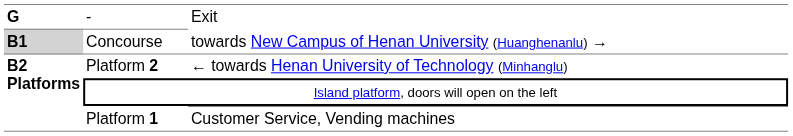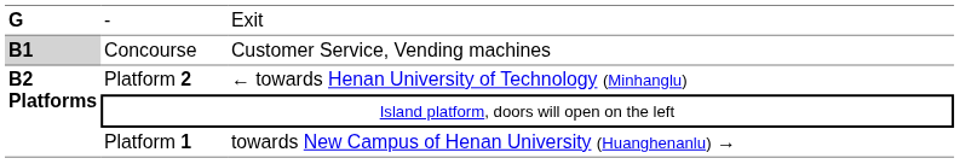 <table table border=0 cellspacing=0 cellpadding=3>
 <tr>
 <td style="border-top:solid 1px gray;" width=50 valign=top><strong>G</strong></td>
 <td style="border-top:solid 1px gray;" width=100 valign=top>-</td>
 <td style="border-top:solid 1px gray;" width=600 valign=top>Exit</td>
 </tr>
 <tr>
 <td style="background: lightgrey; border-bottom:solid 1px gray; border-top:solid 1px gray;" valign=top width=50><strong>B1</strong></td>
 <td style="border-bottom:solid 1px gray; border-top:solid 1px gray;" valign=top width=100>Concourse<br></td>
-<td style="border-bottom:solid 1px gray;">  towards <a href='#'>New Campus of Henan University</a> <small>(<a href='#'>Huanghenanlu</a>)</small> →</td>
+<td style="border-bottom:solid 1px gray; border-top:solid 1px gray;" valign=top width=390>Customer Service, Vending machines</td>
 </tr>
 <tr>
 <td style="border-bottom:solid 1px gray;" rowspan="3" valign=top><strong>B2<br>Platforms</strong></td>
 <td>Platform <span> <strong>2</strong></span></td>
 <td>←  towards <a href='#'>Henan University of Technology</a> <small>(<a href='#'>Minhanglu</a>)</small></td>
 </tr>
 <tr>
 <td style="border-right:solid 2px black;border-left:solid 2px black;border-top:solid 2px black;border-bottom:solid 2px black;text-align:center;" colspan=2><small><a href='#'>Island platform</a>, doors will open on the left</small></td>
 </tr>
 <tr>
 <td style="border-bottom:solid 1px gray;">Platform <span> <strong>1</strong></span></td>
-<td style="border-bottom:solid 1px gray; border-top:solid 1px gray;" valign=top width=390>Customer Service, Vending machines</td>
+<td style="border-bottom:solid 1px gray;">  towards <a href='#'>New Campus of Henan University</a> <small>(<a href='#'>Huanghenanlu</a>)</small> →</td>
 </tr>
 </table>
